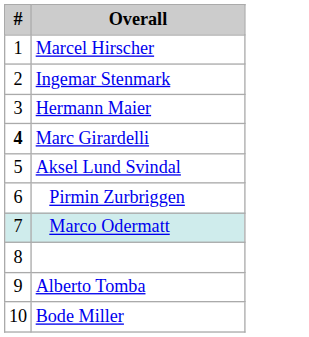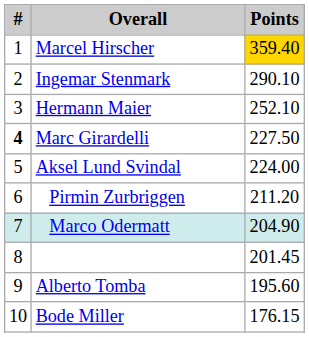 <table class="wikitable plainrowheaders" style="background:#fff; font-size:86%; line-height:16px; border:grey solid 1px; border-collapse:collapse">
 <tr>
 <th style="background-color: #ccc;" width="10">#</th>
 <th style="background-color: #ccc;" width="155">Overall</th>
+<th style="background:#ccc; width:20%">Points</th>
 </tr>
 <tr>
 <td align=center>1</td>
 <td> <a href='#'>Marcel Hirscher</a></td>
+<td bgcolor=gold align=center>359.40</td>
 </tr>
 <tr>
 <td align=center>2</td>
 <td> <a href='#'>Ingemar Stenmark</a></td>
+<td align=center>290.10</td>
 </tr>
 <tr>
 <td align=center>3</td>
 <td> <a href='#'>Hermann Maier</a></td>
+<td align=center>252.10</td>
 </tr>
 <tr>
 <td align=center><strong>4</strong></td>
 <td> <a href='#'>Marc Girardelli</a></td>
+<td align=center>227.50</td>
 </tr>
 <tr>
 <td align=center>5</td>
 <td> <a href='#'>Aksel Lund Svindal</a></td>
+<td align=center>224.00</td>
 </tr>
 <tr>
 <td align=center>6</td>
 <td>   <a href='#'>Pirmin Zurbriggen</a></td>
+<td align=center>211.20</td>
 </tr>
 <tr style="background:#CFECEC">
 <td align=center>7</td>
 <td>   <a href='#'>Marco Odermatt</a></td>
+<td align=center>204.90</td>
 </tr>
 <tr>
 <td align=center>8</td>
 <td></td>
+<td align=center>201.45</td>
 </tr>
 <tr>
 <td align=center>9</td>
 <td> <a href='#'>Alberto Tomba</a></td>
+<td align=center>195.60</td>
 </tr>
 <tr>
 <td align=center>10</td>
 <td> <a href='#'>Bode Miller</a></td>
+<td align=center>176.15</td>
 </tr>
 </table>
